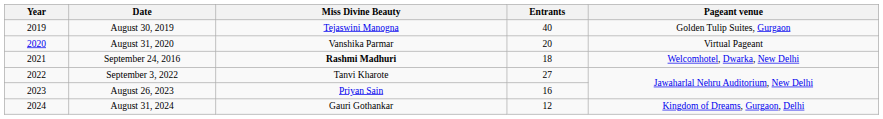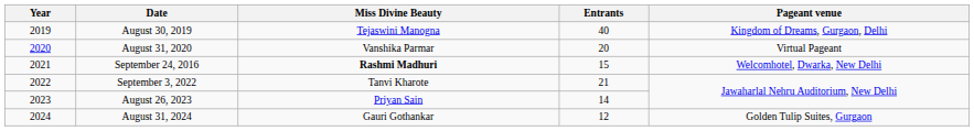 <table class="wikitable" style="font-size: 85%; text-align:center">
 <tr>
 <th bgcolor="#efefef" width="2%">Year</th>
 <th bgcolor="#efefef" width="5%">Date</th>
 <th bgcolor="#efefef" width="10%">Miss Divine Beauty</th>
 <th bgcolor="#efefef" width="2%">Entrants</th>
 <th bgcolor="#efefef" width="10%">Pageant venue</th>
 </tr>
 <tr>
 <td align=center>2019</td>
 <td align=center>August 30, 2019</td>
 <td align=center><a href='#'>Tejaswini Manogna</a></td>
 <td align=center>40</td>
-<td align=center>Golden Tulip Suites, <a href='#'>Gurgaon</a></td>
+<td align=center><a href='#'>Kingdom of Dreams</a>, <a href='#'>Gurgaon</a>, <a href='#'>Delhi</a></td>
 </tr>
 <tr>
 <td align=center><a href='#'>2020</a></td>
 <td align=center>August 31, 2020</td>
 <td align=center>Vanshika Parmar</td>
 <td align=center>20</td>
 <td align=center>Virtual Pageant</td>
 </tr>
 <tr>
 <td align=center>2021</td>
 <td align=center>September 24, 2016</td>
 <td align=center><strong>Rashmi Madhuri</strong></td>
-<td align=center>18</td>
+<td align=center>15</td>
 <td align=center><a href='#'>Welcomhotel</a>, <a href='#'>Dwarka</a>, <a href='#'>New Delhi</a></td>
 </tr>
 <tr>
 <td align=center>2022</td>
 <td align=center>September 3, 2022</td>
 <td align=center>Tanvi Kharote</td>
-<td align=center>27</td>
+<td align=center>21</td>
 <td align=center rowspan=2><a href='#'>Jawaharlal Nehru Auditorium</a>, <a href='#'>New Delhi</a></td>
 </tr>
 <tr>
 <td align=center>2023</td>
 <td align=center>August 26, 2023</td>
 <td align=center><a href='#'>Priyan Sain</a></td>
-<td align=center>16</td>
+<td align=center>14</td>
 </tr>
 <tr>
 <td align=center>2024</td>
 <td align=center>August 31, 2024</td>
 <td align=center>Gauri Gothankar</td>
 <td align=center>12</td>
-<td align=center><a href='#'>Kingdom of Dreams</a>, <a href='#'>Gurgaon</a>, <a href='#'>Delhi</a></td>
+<td align=center>Golden Tulip Suites, <a href='#'>Gurgaon</a></td>
 </tr>
 </table>
